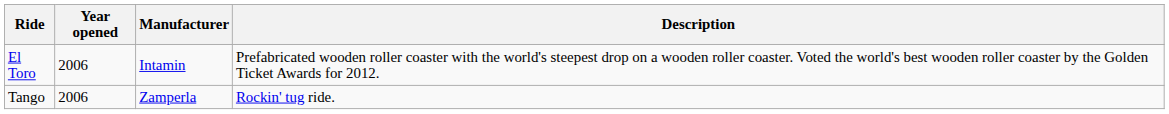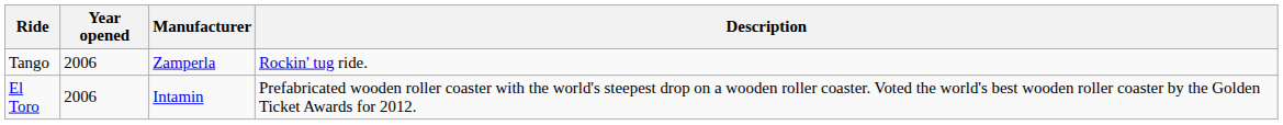 <table class="wikitable sortable">
 <tr>
 <th>Ride</th>
 <th>Year opened</th>
 <th>Manufacturer</th>
 <th>Description</th>
 </tr>
 <tr>
+<td>Tango</td>
+<td>2006</td>
+<td><a href='#'>Zamperla</a></td>
+<td><a href='#'>Rockin' tug</a> ride.</td>
+</tr>
+<tr>
 <td><a href='#'>El Toro</a></td>
 <td>2006</td>
 <td><a href='#'>Intamin</a></td>
 <td>Prefabricated wooden roller coaster with the world's steepest drop on a wooden roller coaster. Voted the world's best wooden roller coaster by the Golden Ticket Awards for 2012.</td>
 </tr>
-<tr>
-<td>Tango</td>
-<td>2006</td>
-<td><a href='#'>Zamperla</a></td>
-<td><a href='#'>Rockin' tug</a> ride.</td>
-</tr>
 </table>
